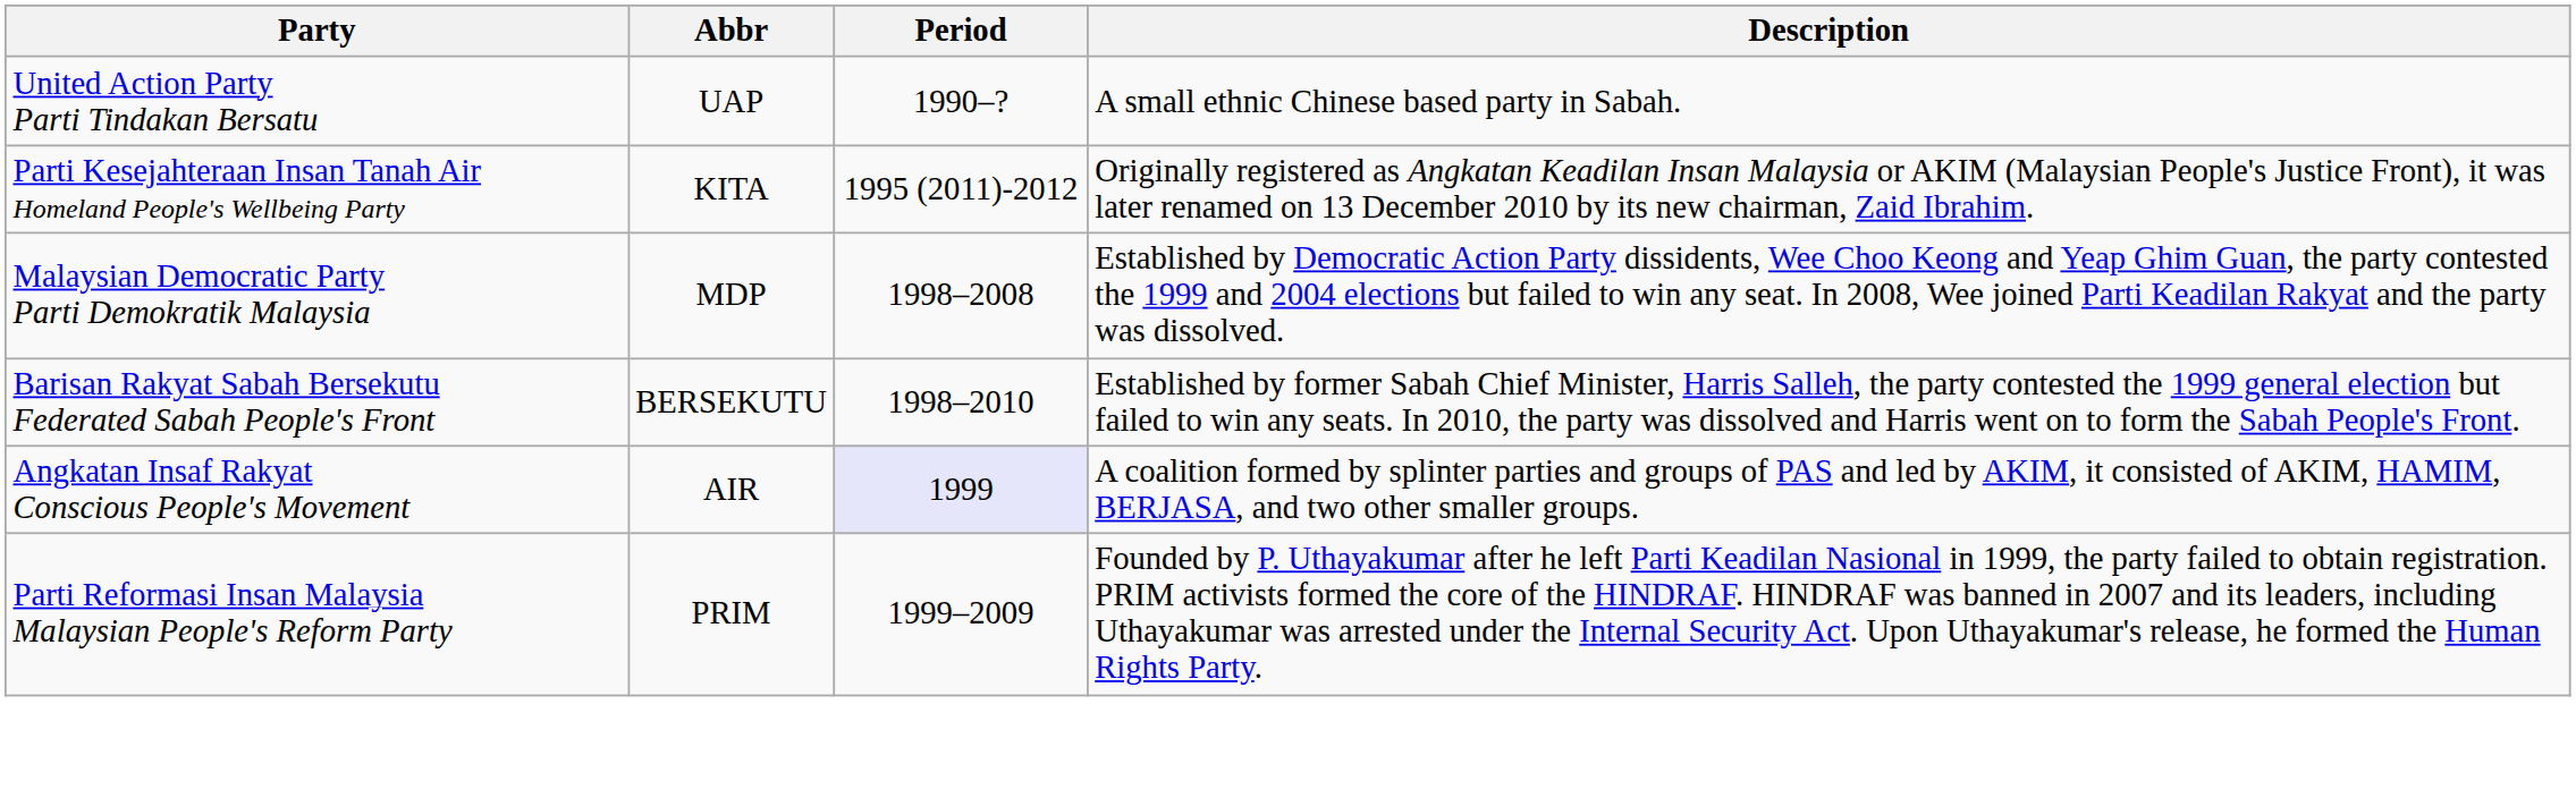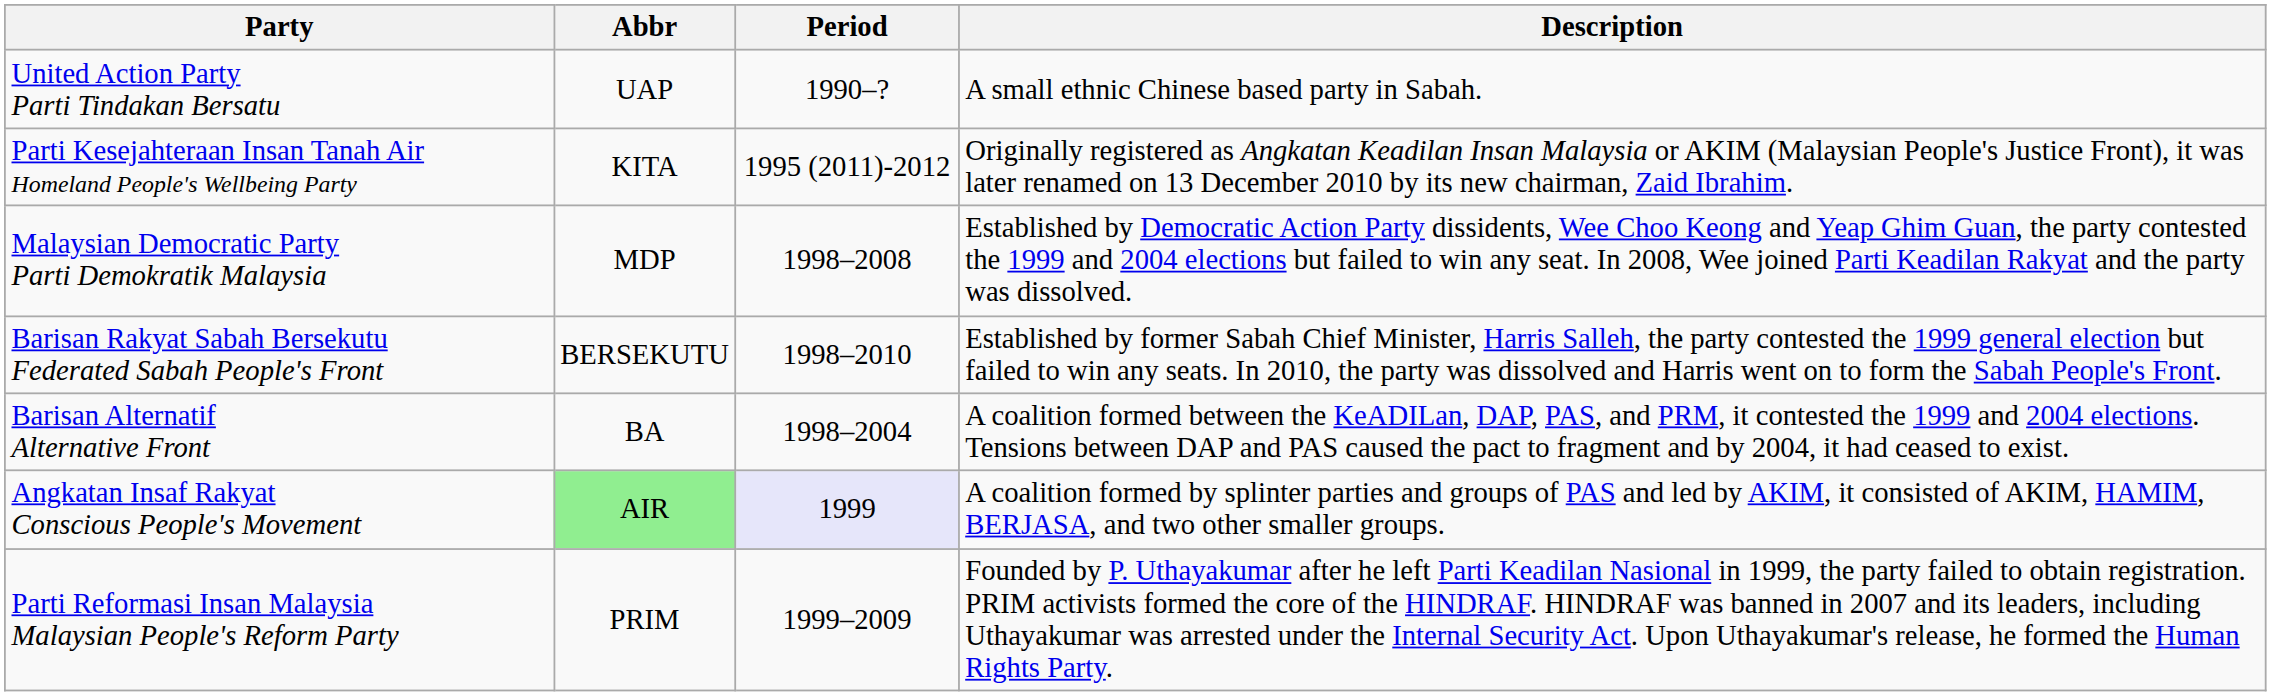 <table class="wikitable collapsible collapsed"  style="width:100%;">
 <tr>
 <th>Party</th>
 <th>Abbr</th>
 <th>Period</th>
 <th>Description</th>
 </tr>
 <tr>
 <td width="25%"><a href='#'>United Action Party</a><br><em>Parti Tindakan Bersatu</em></td>
 <td width="5%" style="text-align:center">UAP</td>
 <td width="10%" style="text-align:center">1990–?</td>
 <td width="60%">A small ethnic Chinese based party in Sabah.</td>
 </tr>
 <tr>
 <td width="25%"><a href='#'>Parti Kesejahteraan Insan Tanah Air</a><br> <small><em>Homeland People's Wellbeing Party</em></small></td>
 <td width="5%" style="text-align:center">KITA<br></td>
 <td width="10%" style="text-align:center">1995 (2011)-2012</td>
 <td width="60%">Originally registered as <em>Angkatan Keadilan Insan Malaysia</em> or AKIM (Malaysian People's Justice Front), it was later renamed on 13 December 2010 by its new chairman, <a href='#'>Zaid Ibrahim</a>.</td>
 </tr>
 <tr>
 <td width="25%"><a href='#'>Malaysian Democratic Party</a><br><em>Parti Demokratik Malaysia</em></td>
 <td width="5%" style="text-align:center">MDP</td>
 <td width="10%" style="text-align:center">1998–2008</td>
 <td width="60%">Established by <a href='#'>Democratic Action Party</a> dissidents, <a href='#'>Wee Choo Keong</a> and <a href='#'>Yeap Ghim Guan</a>, the party contested the <a href='#'>1999</a> and <a href='#'>2004 elections</a> but failed to win any seat. In 2008, Wee joined <a href='#'>Parti Keadilan Rakyat</a> and the party was dissolved.</td>
 </tr>
 <tr>
 <td width="25%"><a href='#'>Barisan Rakyat Sabah Bersekutu</a><br><em>Federated Sabah People's Front</em></td>
 <td width="5%" style="text-align:center">BERSEKUTU</td>
 <td width="10%" style="text-align:center">1998–2010</td>
 <td width="60%">Established by former Sabah Chief Minister, <a href='#'>Harris Salleh</a>, the party contested the <a href='#'>1999 general election</a> but failed to win any seats. In 2010, the party was dissolved and Harris went on to form the <a href='#'>Sabah People's Front</a>.</td>
 </tr>
 <tr>
+<td width="25%"><a href='#'>Barisan Alternatif</a><br><em>Alternative Front</em></td>
+<td width="5%" style="text-align:center">BA</td>
+<td width="10%" style="text-align:center">1998–2004</td>
+<td width="60%">A coalition formed between the <a href='#'>KeADILan</a>, <a href='#'>DAP</a>, <a href='#'>PAS</a>, and <a href='#'>PRM</a>, it contested the <a href='#'>1999</a> and <a href='#'>2004 elections</a>. Tensions between DAP and PAS caused the pact to fragment and by 2004, it had ceased to exist.</td>
+</tr>
+<tr>
 <td width="25%"><a href='#'>Angkatan Insaf Rakyat</a><br><em>Conscious People's Movement</em></td>
-<td width="5%" style="text-align:center">AIR</td>
+<td width="5%" style="background: lightgreen; text-align:center">AIR</td>
 <td width="10%" style="background: lavender; text-align:center">1999</td>
 <td width="60%">A coalition formed by splinter parties and groups of <a href='#'>PAS</a> and led by <a href='#'>AKIM</a>, it consisted of AKIM, <a href='#'>HAMIM</a>, <a href='#'>BERJASA</a>, and two other smaller groups.</td>
 </tr>
 <tr>
 <td width="25%"><a href='#'>Parti Reformasi Insan Malaysia</a><br><em>Malaysian People's Reform Party</em></td>
 <td width="5%" style="text-align:center">PRIM</td>
 <td width="10%" style="text-align:center">1999–2009</td>
 <td width="60%">Founded by <a href='#'>P. Uthayakumar</a> after he left <a href='#'>Parti Keadilan Nasional</a> in 1999, the party failed to obtain registration. PRIM activists formed the core of the <a href='#'>HINDRAF</a>. HINDRAF was banned in 2007 and its leaders, including Uthayakumar was arrested under the <a href='#'>Internal Security Act</a>. Upon Uthayakumar's release, he formed the <a href='#'>Human Rights Party</a>.</td>
 </tr>
 </table>
